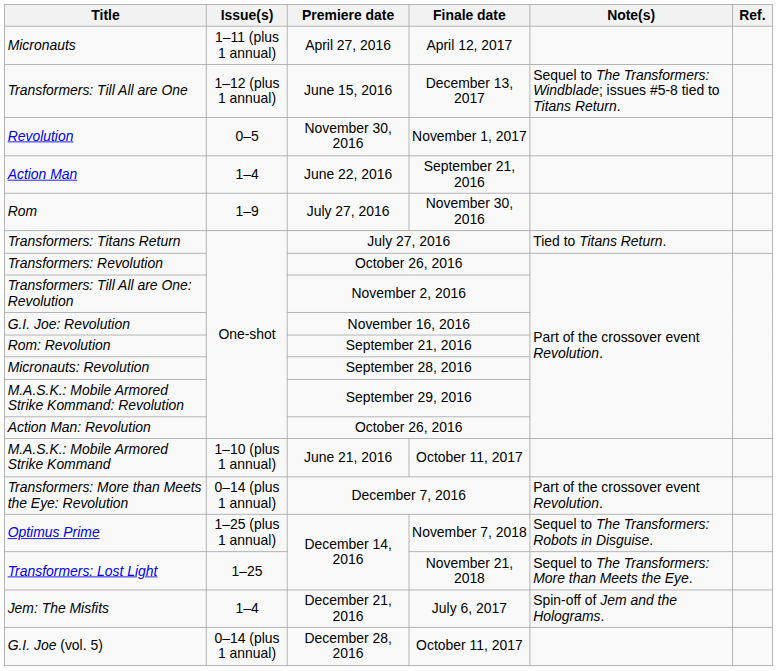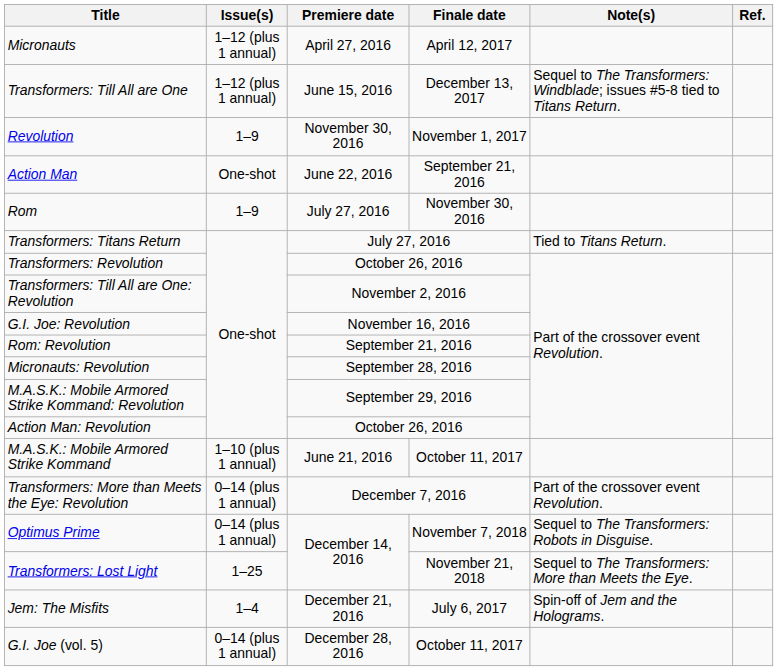 <table class="wikitable" width="100%">
 <tr>
 <th scope="col" width="25%">Title</th>
 <th scope="col" width="10%">Issue(s)</th>
 <th scope="col" width="15%">Premiere date</th>
 <th scope="col" width="15%">Finale date</th>
 <th scope="col" width="25%">Note(s)</th>
 <th scope="col" width="5%">Ref.</th>
 </tr>
 <tr>
 <td><em>Micronauts</em></td>
-<td style="text-align: center;">1–11 (plus 1 annual)</td>
+<td style="text-align: center;">1–12 (plus 1 annual)</td>
 <td style="text-align: center;">April 27, 2016</td>
 <td style="text-align: center;">April 12, 2017</td>
 <td></td>
 <td></td>
 </tr>
 <tr>
 <td><em>Transformers: Till All are One</em></td>
 <td style="text-align: center;">1–12 (plus 1 annual)</td>
 <td style="text-align: center;">June 15, 2016</td>
 <td style="text-align: center;">December 13, 2017</td>
 <td>Sequel to <em>The Transformers: Windblade</em>; issues #5-8 tied to <em>Titans Return</em>.</td>
 <td></td>
 </tr>
 <tr>
 <td><em><a href='#'>Revolution</a></em></td>
-<td style="text-align: center;">0–5</td>
+<td style="text-align: center;">1–9</td>
 <td style="text-align: center;">November 30, 2016</td>
 <td style="text-align: center;">November 1, 2017</td>
 <td></td>
 <td style="text-align: center;"></td>
 </tr>
 <tr>
 <td><em><a href='#'>Action Man</a></em></td>
-<td style="text-align: center;">1–4</td>
+<td style="text-align: center;">One-shot</td>
 <td style="text-align: center;">June 22, 2016</td>
 <td style="text-align: center;">September 21, 2016</td>
 <td></td>
 <td></td>
 </tr>
 <tr>
 <td><em>Rom</em></td>
 <td style="text-align: center;">1–9</td>
 <td style="text-align: center;">July 27, 2016</td>
 <td style="text-align: center;">November 30, 2016</td>
 <td></td>
 <td></td>
 </tr>
 <tr>
 <td><em>Transformers: Titans Return</em></td>
 <td rowspan="8" style="text-align: center;">One-shot</td>
 <td style="text-align: center;" colspan="2">July 27, 2016</td>
 <td>Tied to <em>Titans Return</em>.</td>
 <td></td>
 </tr>
 <tr>
 <td><em>Transformers: Revolution</em></td>
 <td style="text-align: center;" colspan="2">October 26, 2016</td>
 <td rowspan="7">Part of the crossover event <em>Revolution</em>.</td>
 <td style="text-align: center;" rowspan="7"></td>
 </tr>
 <tr>
 <td><em>Transformers: Till All are One: Revolution</em></td>
 <td style="text-align: center;" colspan="2">November 2, 2016</td>
 </tr>
 <tr>
 <td><em>G.I. Joe: Revolution</em></td>
 <td style="text-align: center;" colspan="2">November 16, 2016</td>
 </tr>
 <tr>
 <td><em>Rom: Revolution</em></td>
 <td style="text-align: center;" colspan="2">September 21, 2016</td>
 </tr>
 <tr>
 <td><em>Micronauts: Revolution</em></td>
 <td style="text-align: center;" colspan="2">September 28, 2016</td>
 </tr>
 <tr>
 <td><em>M.A.S.K.: Mobile Armored Strike Kommand: Revolution</em></td>
 <td style="text-align: center;" colspan="2">September 29, 2016</td>
 </tr>
 <tr>
 <td><em>Action Man: Revolution</em></td>
 <td style="text-align: center;" colspan="2">October 26, 2016</td>
 </tr>
 <tr>
 <td><em>M.A.S.K.: Mobile Armored Strike Kommand</em></td>
 <td style="text-align: center;">1–10 (plus 1 annual)</td>
 <td style="text-align: center;">June 21, 2016</td>
 <td style="text-align: center;">October 11, 2017</td>
 <td></td>
 <td></td>
 </tr>
 <tr>
 <td><em>Transformers: More than Meets the Eye: Revolution</em></td>
 <td style="text-align: center;">0–14 (plus 1 annual)</td>
 <td style="text-align: center;" colspan="2">December 7, 2016</td>
 <td>Part of the crossover event <em>Revolution</em>.</td>
 <td style="text-align: center;"></td>
 </tr>
 <tr>
 <td><em><a href='#'>Optimus Prime</a></em></td>
-<td style="text-align: center;">1–25 (plus 1 annual)</td>
+<td style="text-align: center;">0–14 (plus 1 annual)</td>
 <td rowspan="2" style="text-align: center;">December 14, 2016</td>
 <td style="text-align: center;">November 7, 2018</td>
 <td>Sequel to <em>The Transformers: Robots in Disguise</em>.</td>
 <td></td>
 </tr>
 <tr>
 <td><em><a href='#'>Transformers: Lost Light</a></em></td>
 <td style="text-align: center;">1–25</td>
 <td style="text-align: center;">November 21, 2018</td>
 <td>Sequel to <em>The Transformers: More than Meets the Eye</em>.</td>
 <td></td>
 </tr>
 <tr>
 <td><em>Jem: The Misfits</em></td>
 <td style="text-align: center;">1–4</td>
 <td style="text-align: center;">December 21, 2016</td>
 <td style="text-align: center;">July 6, 2017</td>
 <td>Spin-off of <em>Jem and the Holograms</em>.</td>
 <td></td>
 </tr>
 <tr>
 <td><em>G.I. Joe</em> (vol. 5)</td>
 <td style="text-align: center;">0–14 (plus 1 annual)</td>
 <td style="text-align: center;">December 28, 2016</td>
 <td style="text-align: center;">October 11, 2017</td>
 <td></td>
 <td></td>
 </tr>
 </table>
